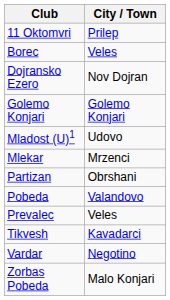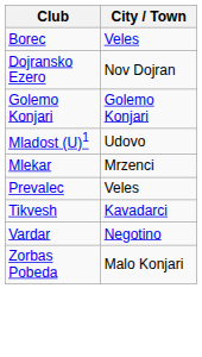 <table class="wikitable sortable">
 <tr>
 <th width="100px">Club</th>
 <th width="100px">City / Town</th>
-</tr>
-<tr>
-<td><a href='#'>11 Oktomvri</a></td>
-<td><a href='#'>Prilep</a></td>
 </tr>
 <tr>
 <td><a href='#'>Borec</a></td>
 <td><a href='#'>Veles</a></td>
 </tr>
 <tr>
 <td><a href='#'>Dojransko Ezero</a></td>
 <td>Nov Dojran</td>
 </tr>
 <tr>
 <td><a href='#'>Golemo Konjari</a></td>
 <td><a href='#'>Golemo Konjari</a></td>
 </tr>
 <tr>
 <td><a href='#'>Mladost (U)</a><a href='#'><sup>1</sup></a></td>
 <td>Udovo</td>
 </tr>
 <tr>
 <td><a href='#'>Mlekar</a></td>
 <td>Mrzenci</td>
 </tr>
 <tr>
-<td><a href='#'>Partizan</a></td>
-<td>Obrshani</td>
-</tr>
-<tr>
-<td><a href='#'>Pobeda</a></td>
-<td><a href='#'>Valandovo</a></td>
-</tr>
-<tr>
 <td><a href='#'>Prevalec</a></td>
 <td>Veles</td>
 </tr>
 <tr>
 <td><a href='#'>Tikvesh</a></td>
 <td><a href='#'>Kavadarci</a></td>
 </tr>
 <tr>
 <td><a href='#'>Vardar</a></td>
 <td><a href='#'>Negotino</a></td>
 </tr>
 <tr>
 <td><a href='#'>Zorbas Pobeda</a></td>
 <td>Malo Konjari</td>
 </tr>
 </table>
